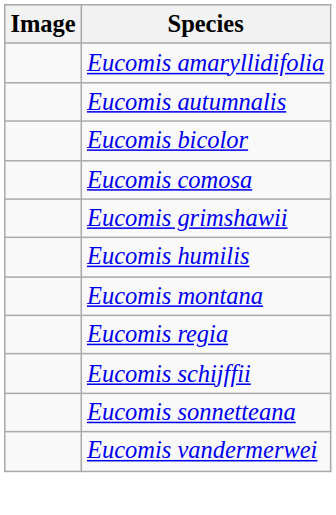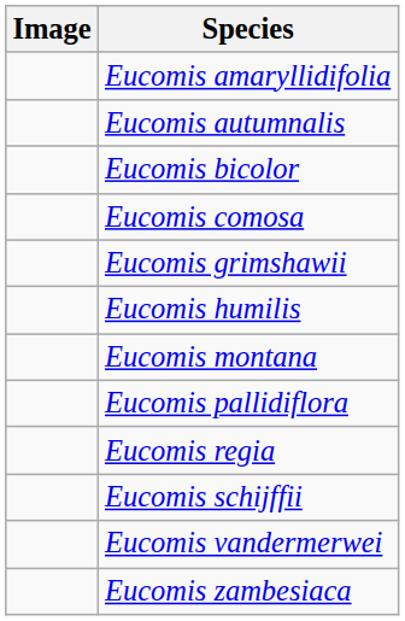 <table class="wikitable">
 <tr>
 <th>Image</th>
 <th>Species</th>
 </tr>
 <tr>
 <td></td>
 <td><em><a href='#'>Eucomis amaryllidifolia</a></em></td>
 </tr>
 <tr>
 <td></td>
 <td><em><a href='#'>Eucomis autumnalis</a></em></td>
 </tr>
 <tr>
 <td></td>
 <td><em><a href='#'>Eucomis bicolor</a></em></td>
 </tr>
 <tr>
 <td></td>
 <td><em><a href='#'>Eucomis comosa</a></em></td>
 </tr>
 <tr>
 <td></td>
 <td><em><a href='#'>Eucomis grimshawii</a></em></td>
 </tr>
 <tr>
 <td></td>
 <td><em><a href='#'>Eucomis humilis</a></em></td>
 </tr>
 <tr>
 <td></td>
 <td><em><a href='#'>Eucomis montana</a></em></td>
 </tr>
 <tr>
 <td></td>
+<td><em><a href='#'>Eucomis pallidiflora</a></em></td>
+</tr>
+<tr>
+<td></td>
 <td><em><a href='#'>Eucomis regia</a></em></td>
 </tr>
 <tr>
 <td></td>
 <td><em><a href='#'>Eucomis schijffii</a></em></td>
 </tr>
 <tr>
 <td></td>
-<td><em><a href='#'>Eucomis sonnetteana</a></em></td>
+<td><em><a href='#'>Eucomis vandermerwei</a></em></td>
 </tr>
 <tr>
 <td></td>
-<td><em><a href='#'>Eucomis vandermerwei</a></em></td>
+<td><em><a href='#'>Eucomis zambesiaca</a></em></td>
 </tr>
 </table>
